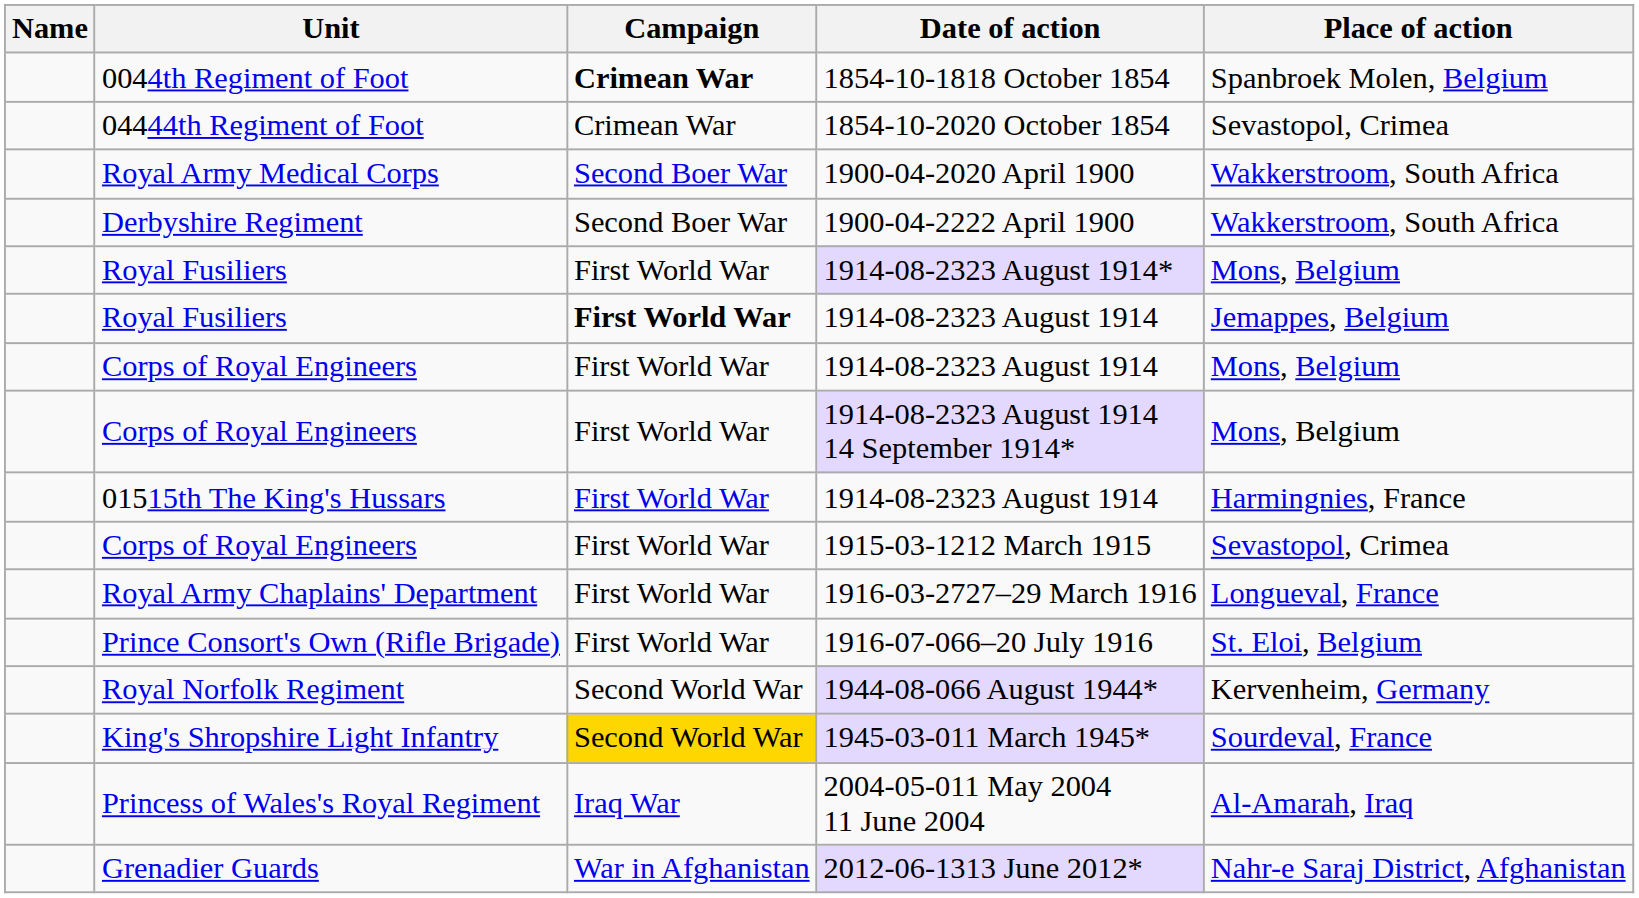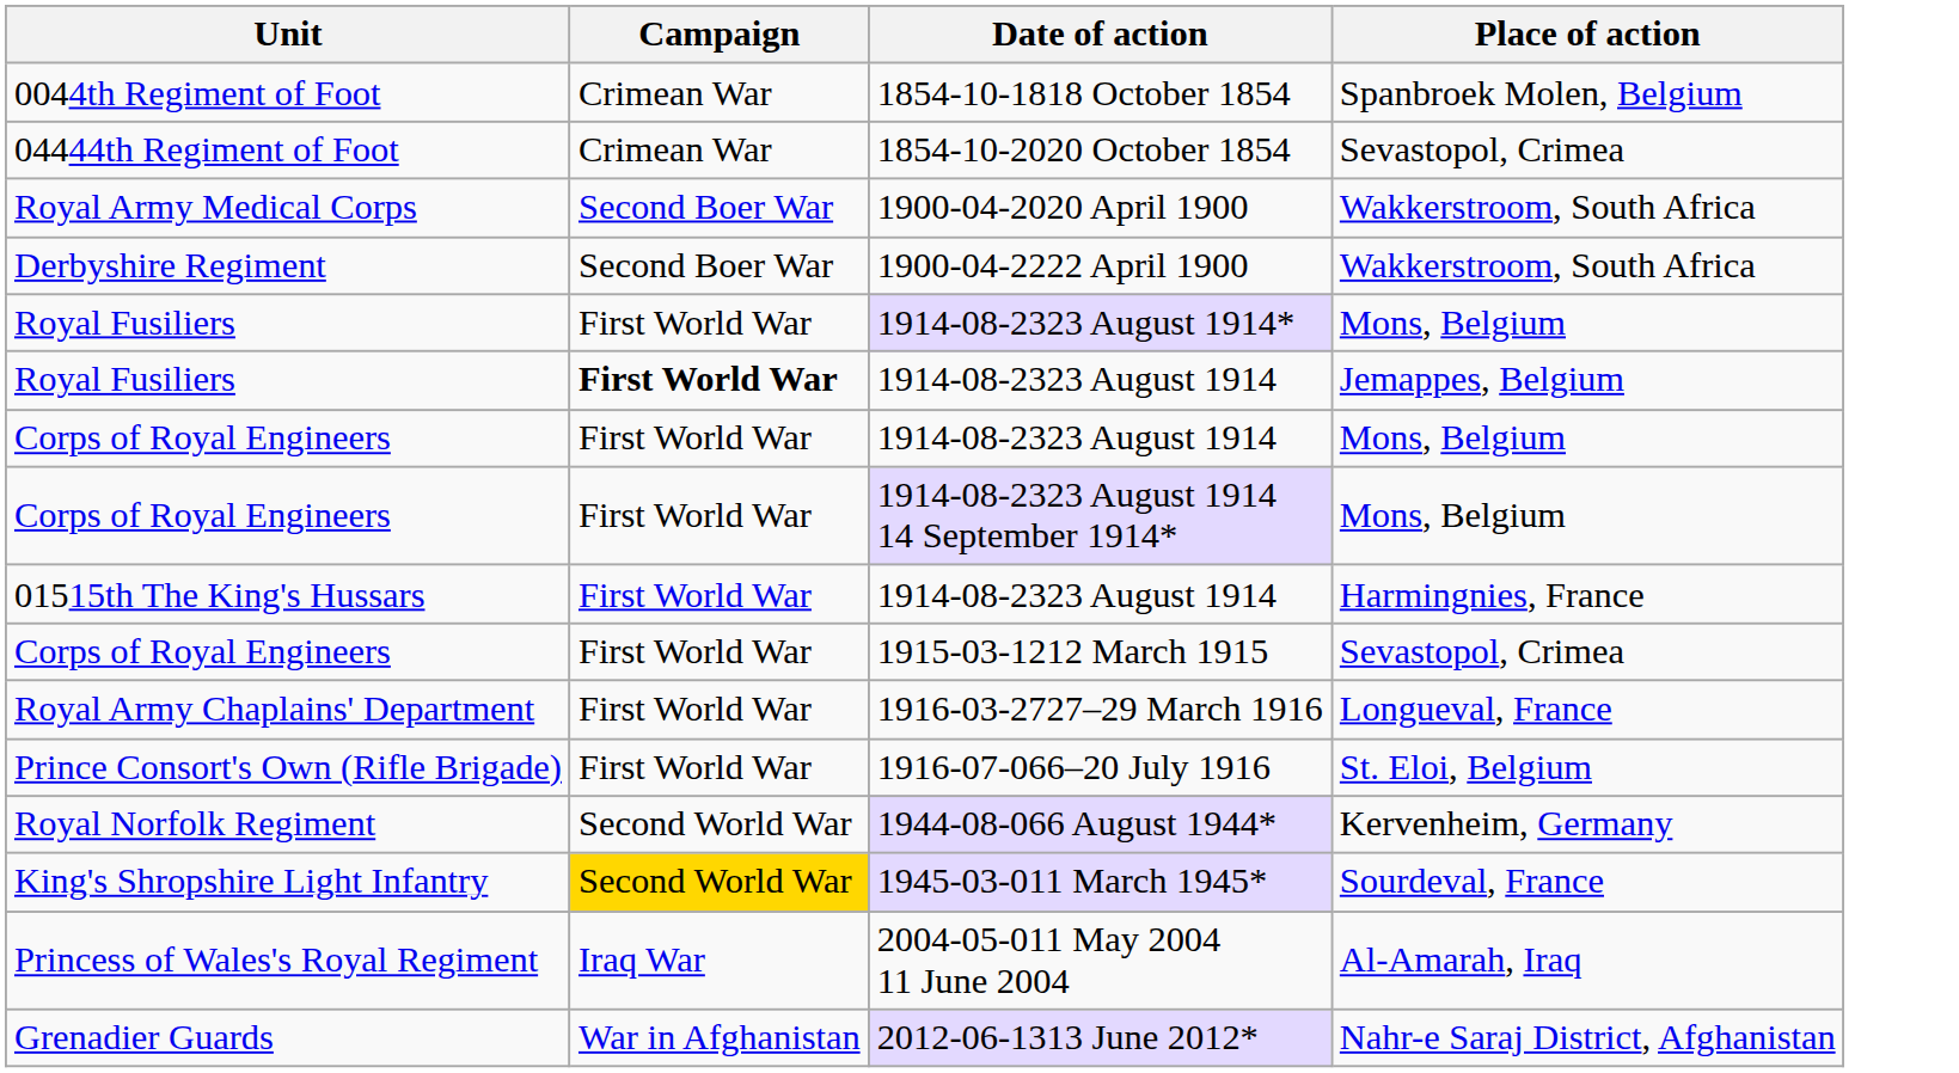 <table class="wikitable sortable">
 <tr>
-<th>Name</th>
 <th>Unit</th>
 <th>Campaign</th>
 <th>Date of action</th>
 <th>Place of action</th>
 </tr>
 <tr>
-<td></td>
 <td><span>004</span><a href='#'>4th Regiment of Foot</a></td>
-<td><strong>Crimean War</strong></td>
+<td>Crimean War</td>
 <td><span>1854-10-18</span>18 October 1854</td>
 <td>Spanbroek Molen, <a href='#'>Belgium</a></td>
 </tr>
 <tr>
-<td></td>
 <td><span>044</span><a href='#'>44th Regiment of Foot</a></td>
 <td>Crimean War</td>
 <td><span>1854-10-20</span>20 October 1854</td>
 <td>Sevastopol, Crimea</td>
 </tr>
 <tr>
-<td></td>
 <td><a href='#'>Royal Army Medical Corps</a></td>
 <td><a href='#'>Second Boer War</a></td>
 <td><span>1900-04-20</span>20 April 1900</td>
 <td><a href='#'>Wakkerstroom</a>, South Africa</td>
 </tr>
 <tr>
-<td></td>
 <td><a href='#'>Derbyshire Regiment</a></td>
 <td>Second Boer War</td>
 <td><span>1900-04-22</span>22 April 1900</td>
 <td><a href='#'>Wakkerstroom</a>, South Africa</td>
 </tr>
 <tr>
-<td></td>
 <td><a href='#'>Royal Fusiliers</a></td>
 <td>First World War</td>
 <td style="background:#e3d9ff;"><span>1914-08-23</span>23 August 1914*</td>
 <td><a href='#'>Mons</a>, <a href='#'>Belgium</a></td>
 </tr>
 <tr>
-<td></td>
 <td><a href='#'>Royal Fusiliers</a></td>
 <td><strong>First World War</strong></td>
 <td><span>1914-08-23</span>23 August 1914</td>
 <td><a href='#'>Jemappes</a>, <a href='#'>Belgium</a></td>
 </tr>
 <tr>
-<td></td>
 <td><a href='#'>Corps of Royal Engineers</a></td>
 <td>First World War</td>
 <td><span>1914-08-23</span>23 August 1914</td>
 <td><a href='#'>Mons</a>, <a href='#'>Belgium</a></td>
 </tr>
 <tr>
-<td></td>
 <td><a href='#'>Corps of Royal Engineers</a></td>
 <td>First World War</td>
 <td style="background:#e3d9ff;"><span>1914-08-23</span>23 August 1914<br>14 September 1914*</td>
 <td><a href='#'>Mons</a>, Belgium</td>
 </tr>
 <tr>
-<td></td>
 <td><span>015</span><a href='#'>15th The King's Hussars</a></td>
 <td><a href='#'>First World War</a></td>
 <td><span>1914-08-23</span>23 August 1914</td>
 <td><a href='#'>Harmingnies</a>, France</td>
 </tr>
 <tr>
-<td></td>
 <td><a href='#'>Corps of Royal Engineers</a></td>
 <td>First World War</td>
 <td><span>1915-03-12</span>12 March 1915</td>
 <td><a href='#'>Sevastopol</a>, Crimea</td>
 </tr>
 <tr>
-<td></td>
 <td><a href='#'>Royal Army Chaplains' Department</a></td>
 <td>First World War</td>
 <td><span>1916-03-27</span>27–29 March 1916</td>
 <td><a href='#'>Longueval</a>, <a href='#'>France</a></td>
 </tr>
 <tr>
-<td></td>
 <td><a href='#'>Prince Consort's Own (Rifle Brigade)</a></td>
 <td>First World War</td>
 <td><span>1916-07-06</span>6–20 July 1916</td>
 <td><a href='#'>St. Eloi</a>, <a href='#'>Belgium</a></td>
 </tr>
 <tr>
-<td></td>
 <td><a href='#'>Royal Norfolk Regiment</a></td>
 <td>Second World War</td>
 <td style="background:#e3d9ff;"><span>1944-08-06</span>6 August 1944*</td>
 <td>Kervenheim, <a href='#'>Germany</a></td>
 </tr>
 <tr>
-<td></td>
 <td><a href='#'>King's Shropshire Light Infantry</a></td>
 <td style="background: gold;">Second World War</td>
 <td style="background:#e3d9ff;"><span>1945-03-01</span>1 March 1945*</td>
 <td><a href='#'>Sourdeval</a>, <a href='#'>France</a></td>
 </tr>
 <tr>
-<td></td>
 <td><a href='#'>Princess of Wales's Royal Regiment</a></td>
 <td><a href='#'>Iraq War</a></td>
 <td><span>2004-05-01</span>1 May 2004<br>11 June 2004</td>
 <td><a href='#'>Al-Amarah</a>, <a href='#'>Iraq</a></td>
 </tr>
 <tr>
-<td></td>
 <td><a href='#'>Grenadier Guards</a></td>
 <td><a href='#'>War in Afghanistan</a></td>
 <td style="background:#e3d9ff;"><span>2012-06-13</span>13 June 2012*</td>
 <td><a href='#'>Nahr-e Saraj District</a>, <a href='#'>Afghanistan</a></td>
 </tr>
 </table>
